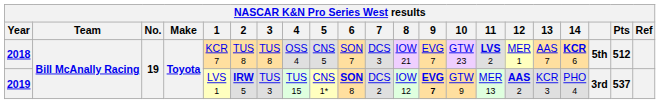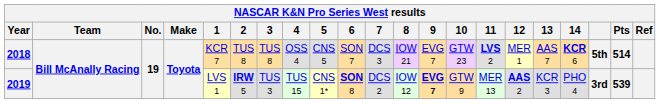 <table class="wikitable" style="text-align:center; font-size:75%">
 <tr>
 <th colspan=23><a href='#'>NASCAR K&N Pro Series West</a> results</th>
 </tr>
 <tr>
 <th>Year</th>
 <th>Team</th>
 <th>No.</th>
 <th>Make</th>
 <th>1</th>
 <th>2</th>
 <th>3</th>
 <th>4</th>
 <th>5</th>
 <th>6</th>
 <th>7</th>
 <th>8</th>
 <th>9</th>
 <th>10</th>
 <th>11</th>
 <th>12</th>
 <th>13</th>
 <th>14</th>
 <th></th>
 <th>Pts</th>
 <th>Ref</th>
 </tr>
 <tr>
 <th><a href='#'>2018</a></th>
 <th rowspan=2><a href='#'>Bill McAnally Racing</a></th>
 <th rowspan=2>19</th>
 <th rowspan=2><a href='#'>Toyota</a></th>
 <td style="background:#FFDF9F;"><a href='#'>KCR</a><br><small>7</small></td>
 <td style="background:#FFDF9F;"><a href='#'>TUS</a><br><small>8</small></td>
 <td style="background:#FFDF9F;"><a href='#'>TUS</a><br><small>8</small></td>
 <td style="background:#DFDFDF;"><a href='#'>OSS</a><br><small>4</small></td>
 <td style="background:#DFDFDF;"><a href='#'>CNS</a><br><small>5</small></td>
 <td style="background:#FFDF9F;"><a href='#'>SON</a><br><small>7</small></td>
 <td style="background:#DFDFDF;"><a href='#'>DCS</a><br><small>3</small></td>
 <td style="background:#EFCFFF;"><a href='#'>IOW</a><br><small>21</small></td>
 <td style="background:#FFDF9F;"><a href='#'>EVG</a><br><small>7</small></td>
 <td style="background:#EFCFFF;"><a href='#'>GTW</a><br><small>23</small></td>
 <td style="background:#DFDFDF;"><strong><a href='#'>LVS</a></strong><br><small>2</small></td>
 <td style="background:#FFFFBF;"><a href='#'>MER</a><br><small>1</small></td>
 <td style="background:#FFDF9F;"><a href='#'>AAS</a><br><small>7</small></td>
 <td style="background:#FFDF9F;"><strong><a href='#'>KCR</a></strong><br><small>6</small></td>
 <th>5th</th>
-<th>512</th>
+<th>514</th>
 <th></th>
 </tr>
 <tr>
 <th><a href='#'>2019</a></th>
 <td style="background:#FFFFBF;"><a href='#'>LVS</a><br><small>1</small></td>
 <td style="background:#DFDFDF;"><strong><a href='#'>IRW</a></strong><br><small>5</small></td>
 <td style="background:#DFDFDF;"><a href='#'>TUS</a><br><small>3</small></td>
 <td style="background:#DFFFDF;"><a href='#'>TUS</a><br><small>15</small></td>
 <td style="background:#FFFFBF;"><a href='#'>CNS</a><br><small>1*</small></td>
 <td style="background:#FFDF9F;"><strong><a href='#'>SON</a></strong><br><small>8</small></td>
 <td style="background:#DFDFDF;"><a href='#'>DCS</a><br><small>2</small></td>
 <td style="background:#DFFFDF;"><a href='#'>IOW</a><br><small>12</small></td>
 <td style="background:#FFDF9F;"><strong><a href='#'>EVG</a><br><small>7</small></strong></td>
 <td style="background:#FFDF9F;"><a href='#'>GTW</a><br><small>9</small></td>
 <td style="background:#DFFFDF;"><a href='#'>MER</a><br><small>13</small></td>
 <td style="background:#DFDFDF;"><strong><a href='#'>AAS</a></strong><br><small>2</small></td>
 <td style="background:#DFDFDF;"><a href='#'>KCR</a><br><small>3</small></td>
 <td style="background:#DFDFDF;"><a href='#'>PHO</a><br><small>4</small></td>
 <th>3rd</th>
-<th>537</th>
+<th>539</th>
 <th></th>
 </tr>
 </table>
